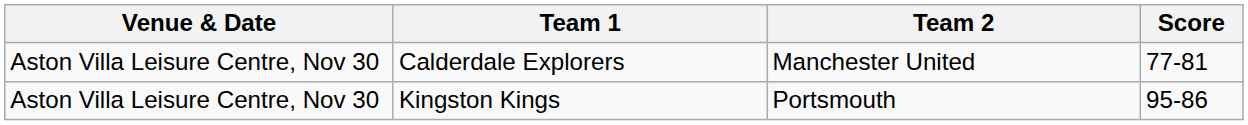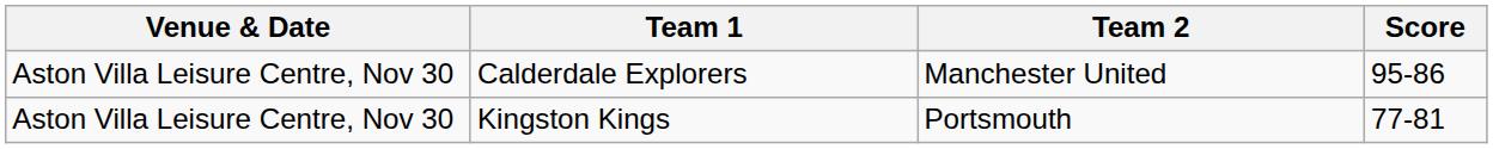 <table class="wikitable" style="font-size: 100%">
 <tr>
 <th width=250>Venue & Date</th>
 <th width=240>Team 1</th>
 <th width=240>Team 2</th>
 <th width=60>Score</th>
 </tr>
 <tr>
 <td>Aston Villa Leisure Centre, Nov 30</td>
 <td>Calderdale Explorers</td>
 <td>Manchester United</td>
-<td>77-81</td>
+<td>95-86</td>
 </tr>
 <tr>
 <td>Aston Villa Leisure Centre, Nov 30</td>
 <td>Kingston Kings</td>
 <td>Portsmouth</td>
-<td>95-86</td>
+<td>77-81</td>
 </tr>
 </table>
